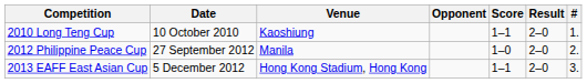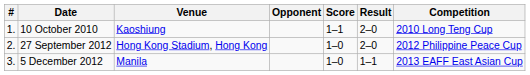 <table class="wikitable">
 <tr>
-<th>Competition</th>
+<th>#</th>
 <th>Date</th>
 <th>Venue</th>
 <th>Opponent</th>
 <th>Score</th>
 <th>Result</th>
-<th>#</th>
+<th>Competition</th>
 </tr>
 <tr>
-<td><a href='#'>2010 Long Teng Cup</a></td>
+<td>1.</td>
 <td>10 October 2010</td>
 <td><a href='#'>Kaoshiung</a></td>
 <td></td>
 <td>1–1</td>
 <td>2–0</td>
-<td>1.</td>
+<td><a href='#'>2010 Long Teng Cup</a></td>
 </tr>
 <tr>
+<td>2.</td>
+<td>27 September 2012</td>
+<td><a href='#'>Hong Kong Stadium</a>, <a href='#'>Hong Kong</a></td>
+<td></td>
+<td>1–0</td>
+<td>2–0</td>
 <td><a href='#'>2012 Philippine Peace Cup</a></td>
-<td>27 September 2012</td>
+</tr>
+<tr>
+<td>3.</td>
+<td>5 December 2012</td>
 <td><a href='#'>Manila</a></td>
 <td></td>
 <td>1–0</td>
-<td>2–0</td>
-<td>2.</td>
-</tr>
-<tr>
+<td>1–1</td>
 <td><a href='#'>2013 EAFF East Asian Cup</a></td>
-<td>5 December 2012</td>
-<td><a href='#'>Hong Kong Stadium</a>, <a href='#'>Hong Kong</a></td>
-<td></td>
-<td>1–1</td>
-<td>2–0</td>
-<td>3.</td>
 </tr>
 </table>
